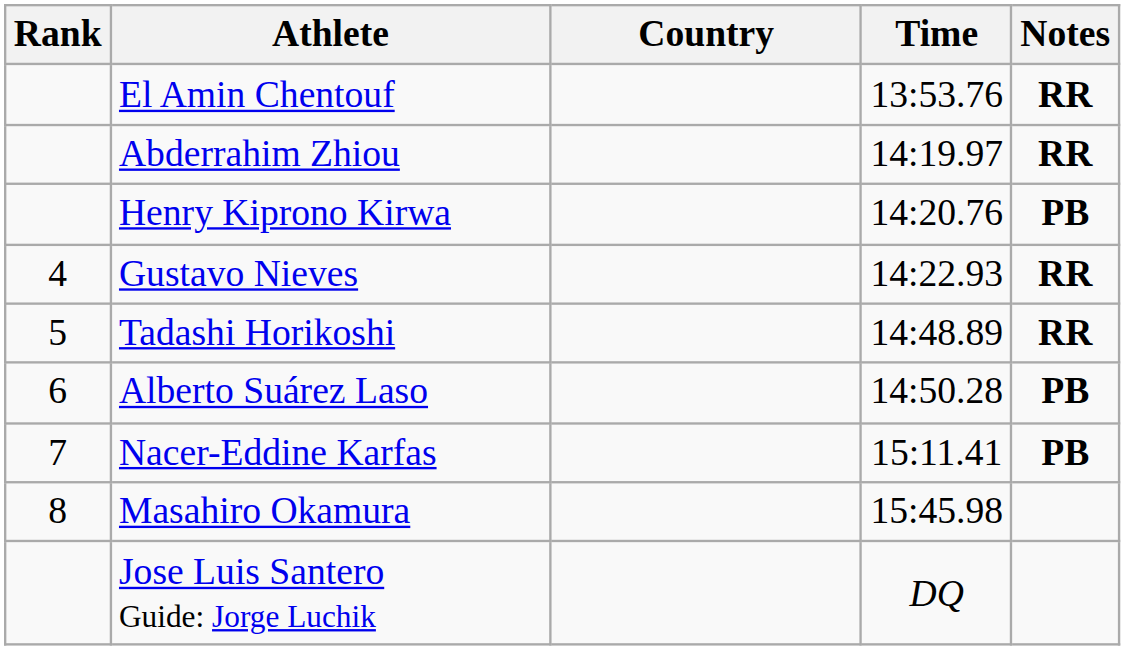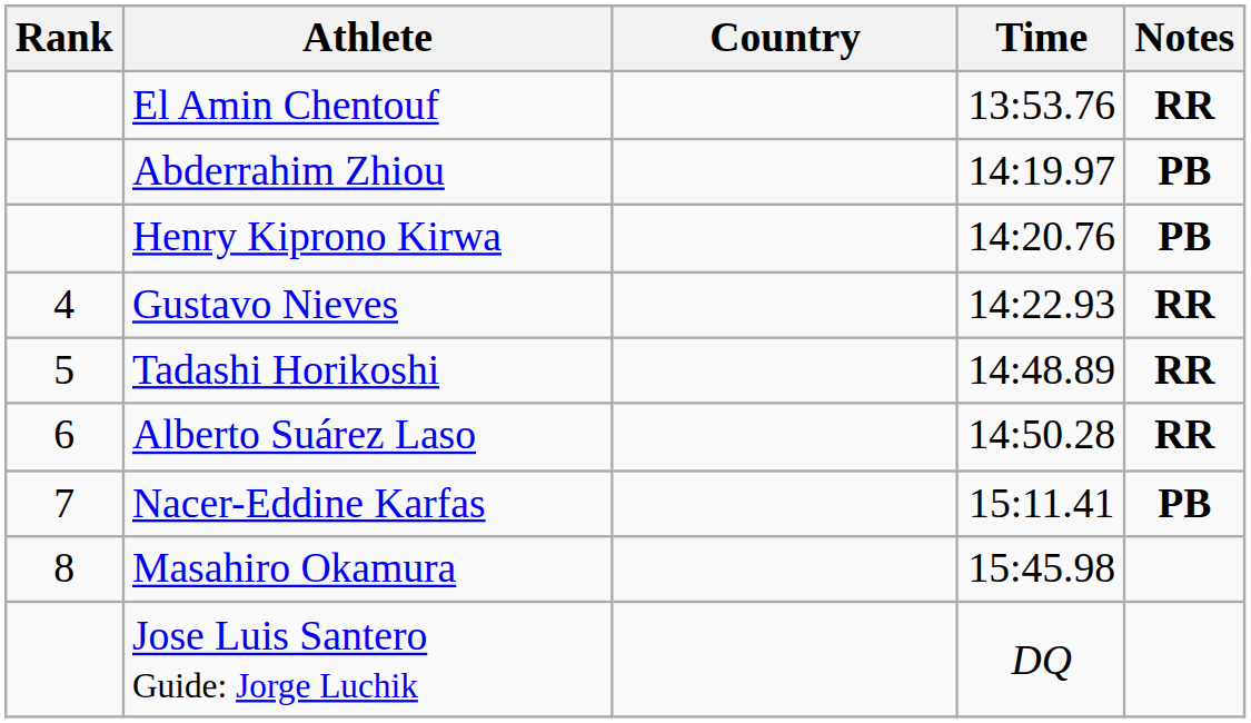 <table class="wikitable sortable" style="text-align:center">
 <tr>
 <th>Rank</th>
 <th style="width:180px">Athlete</th>
 <th style="width:125px">Country</th>
 <th>Time</th>
 <th>Notes</th>
 </tr>
 <tr>
 <td></td>
 <td style="text-align:left;"><a href='#'>El Amin Chentouf</a></td>
 <td style="text-align:left;"></td>
 <td>13:53.76</td>
 <td><strong>RR</strong></td>
 </tr>
 <tr>
 <td></td>
 <td style="text-align:left;"><a href='#'>Abderrahim Zhiou</a></td>
 <td style="text-align:left;"></td>
 <td>14:19.97</td>
-<td><strong>RR</strong></td>
+<td><strong>PB</strong></td>
 </tr>
 <tr>
 <td></td>
 <td style="text-align:left;"><a href='#'>Henry Kiprono Kirwa</a></td>
 <td style="text-align:left;"></td>
 <td>14:20.76</td>
 <td><strong>PB</strong></td>
 </tr>
 <tr>
 <td>4</td>
 <td style="text-align:left;"><a href='#'>Gustavo Nieves</a></td>
 <td style="text-align:left;"></td>
 <td>14:22.93</td>
 <td><strong>RR</strong></td>
 </tr>
 <tr>
 <td>5</td>
 <td style="text-align:left;"><a href='#'>Tadashi Horikoshi</a></td>
 <td style="text-align:left;"></td>
 <td>14:48.89</td>
 <td><strong>RR</strong></td>
 </tr>
 <tr>
 <td>6</td>
 <td style="text-align:left;"><a href='#'>Alberto Suárez Laso</a></td>
 <td style="text-align:left;"></td>
 <td>14:50.28</td>
-<td><strong>PB</strong></td>
+<td><strong>RR</strong></td>
 </tr>
 <tr>
 <td>7</td>
 <td style="text-align:left;"><a href='#'>Nacer-Eddine Karfas</a></td>
 <td style="text-align:left;"></td>
 <td>15:11.41</td>
 <td><strong>PB</strong></td>
 </tr>
 <tr>
 <td>8</td>
 <td style="text-align:left;"><a href='#'>Masahiro Okamura</a></td>
 <td style="text-align:left;"></td>
 <td>15:45.98</td>
 <td></td>
 </tr>
 <tr>
 <td></td>
 <td style="text-align:left;"><a href='#'>Jose Luis Santero</a><br><small>Guide: <a href='#'>Jorge Luchik</a></small></td>
 <td style="text-align:left;"></td>
 <td><em>DQ</em></td>
 <td></td>
 </tr>
 </table>
